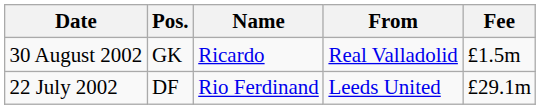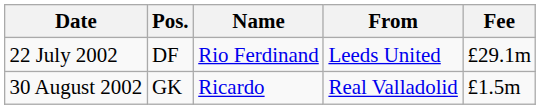 <table class="wikitable">
 <tr>
 <th>Date</th>
 <th>Pos.</th>
 <th>Name</th>
 <th>From</th>
 <th>Fee</th>
 </tr>
 <tr>
+<td>22 July 2002</td>
+<td>DF</td>
+<td> <a href='#'>Rio Ferdinand</a></td>
+<td> <a href='#'>Leeds United</a></td>
+<td>£29.1m</td>
+</tr>
+<tr>
 <td>30 August 2002</td>
 <td>GK</td>
 <td> <a href='#'>Ricardo</a></td>
 <td> <a href='#'>Real Valladolid</a></td>
 <td>£1.5m</td>
 </tr>
-<tr>
-<td>22 July 2002</td>
-<td>DF</td>
-<td> <a href='#'>Rio Ferdinand</a></td>
-<td> <a href='#'>Leeds United</a></td>
-<td>£29.1m</td>
-</tr>
 </table>
